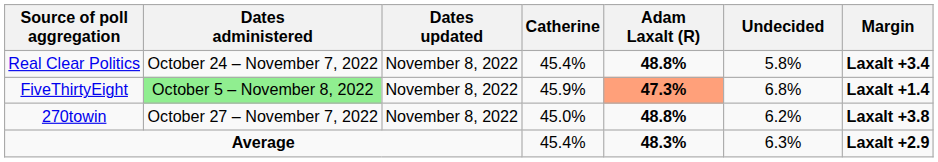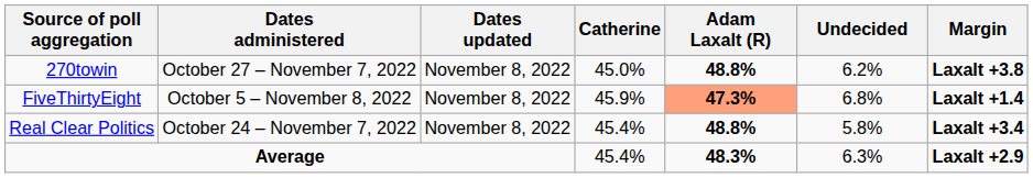 <table class="wikitable sortable" style="text-align:center;font-size:90%;line-height:17px">
 <tr>
 <th>Source of poll<br>aggregation</th>
 <th>Dates<br>administered</th>
 <th>Dates<br>updated</th>
 <th>Catherine<br></th>
 <th style="width:100px;">Adam<br>Laxalt (R)</th>
 <th style="width:100px;">Undecided<br></th>
 <th>Margin</th>
 </tr>
 <tr>
+<td><a href='#'>270towin</a></td>
+<td>October 27 – November 7, 2022</td>
+<td>November 8, 2022</td>
+<td>45.0%</td>
+<td><strong>48.8%</strong></td>
+<td>6.2%</td>
+<td><strong>Laxalt +3.8</strong></td>
+</tr>
+<tr>
+<td><a href='#'>FiveThirtyEight</a></td>
+<td>October 5 – November 8, 2022</td>
+<td>November 8, 2022</td>
+<td>45.9%</td>
+<td style="background: lightsalmon;"><strong>47.3%</strong></td>
+<td>6.8%</td>
+<td><strong>Laxalt +1.4</strong></td>
+</tr>
+<tr>
 <td><a href='#'>Real Clear Politics</a></td>
 <td>October 24 – November 7, 2022</td>
 <td>November 8, 2022</td>
 <td>45.4%</td>
 <td><strong>48.8%</strong></td>
 <td>5.8%</td>
 <td><strong>Laxalt +3.4</strong></td>
 </tr>
 <tr>
-<td><a href='#'>FiveThirtyEight</a></td>
-<td style="background: lightgreen;">October 5 – November 8, 2022</td>
-<td>November 8, 2022</td>
-<td>45.9%</td>
-<td style="background: lightsalmon;"><strong>47.3%</strong></td>
-<td>6.8%</td>
-<td><strong>Laxalt +1.4</strong></td>
-</tr>
-<tr>
-<td><a href='#'>270towin</a></td>
-<td>October 27 – November 7, 2022</td>
-<td>November 8, 2022</td>
-<td>45.0%</td>
-<td><strong>48.8%</strong></td>
-<td>6.2%</td>
-<td><strong>Laxalt +3.8</strong></td>
-</tr>
-<tr>
 <td colspan="3"><strong>Average</strong></td>
 <td>45.4%</td>
 <td><strong>48.3%</strong></td>
 <td>6.3%</td>
 <td><strong>Laxalt +2.9</strong></td>
 </tr>
 </table>
